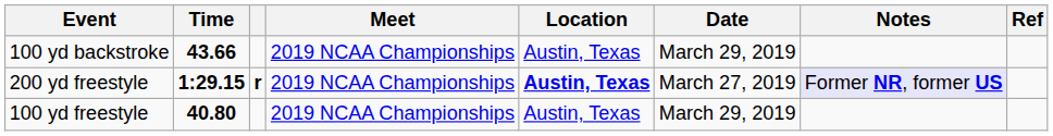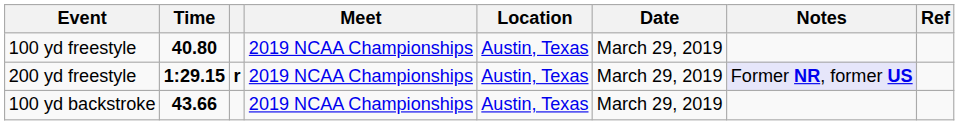 <table class="wikitable">
 <tr>
 <th>Event</th>
 <th>Time</th>
 <th></th>
 <th>Meet</th>
 <th>Location</th>
 <th>Date</th>
 <th>Notes</th>
 <th>Ref</th>
 </tr>
 <tr>
-<td>100 yd backstroke</td>
-<td style="text-align:center;"><strong>43.66</strong></td>
+<td>100 yd freestyle</td>
+<td style="text-align:center;"><strong>40.80</strong></td>
 <td></td>
 <td><a href='#'>2019 NCAA Championships</a></td>
 <td><a href='#'>Austin, Texas</a></td>
 <td>March 29, 2019</td>
 <td></td>
 <td style="text-align:center;"></td>
 </tr>
 <tr>
 <td>200 yd freestyle</td>
 <td style="text-align:center;"><strong>1:29.15</strong></td>
 <td><strong>r</strong></td>
 <td><a href='#'>2019 NCAA Championships</a></td>
-<td><strong><a href='#'>Austin, Texas</a></strong></td>
-<td>March 27, 2019</td>
+<td><a href='#'>Austin, Texas</a></td>
+<td>March 29, 2019</td>
 <td style="background: lavender;">Former <strong><a href='#'>NR</a></strong>, former <strong><a href='#'>US</a></strong></td>
 <td style="text-align:center;"></td>
 </tr>
 <tr>
-<td>100 yd freestyle</td>
-<td style="text-align:center;"><strong>40.80</strong></td>
+<td>100 yd backstroke</td>
+<td style="text-align:center;"><strong>43.66</strong></td>
 <td></td>
 <td><a href='#'>2019 NCAA Championships</a></td>
 <td><a href='#'>Austin, Texas</a></td>
 <td>March 29, 2019</td>
 <td></td>
 <td style="text-align:center;"></td>
 </tr>
 </table>
